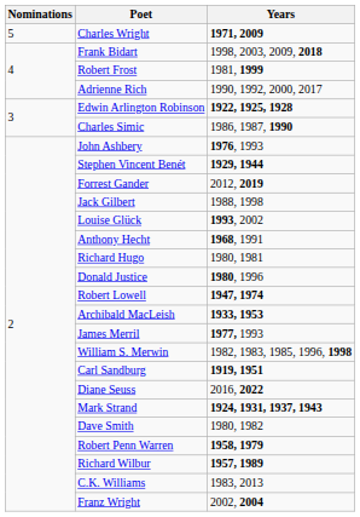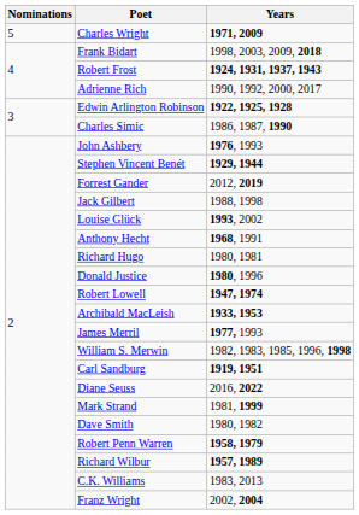 <table class="wikitable">
 <tr>
 <th>Nominations</th>
 <th>Poet</th>
 <th>Years</th>
 </tr>
 <tr>
 <td>5</td>
 <td><a href='#'>Charles Wright</a></td>
 <td><strong>1971, 2009</strong></td>
 </tr>
 <tr>
 <td rowspan="3">4</td>
 <td><a href='#'>Frank Bidart</a></td>
 <td>1998, 2003, 2009, <strong>2018</strong></td>
 </tr>
 <tr>
 <td><a href='#'>Robert Frost</a></td>
-<td>1981, <strong>1999</strong></td>
+<td><strong>1924, 1931, 1937, 1943</strong></td>
 </tr>
 <tr>
 <td><a href='#'>Adrienne Rich</a></td>
 <td>1990, 1992, 2000, 2017</td>
 </tr>
 <tr>
 <td rowspan="2">3</td>
 <td><a href='#'>Edwin Arlington Robinson</a></td>
 <td><strong>1922, 1925, 1928</strong></td>
 </tr>
 <tr>
 <td><a href='#'>Charles Simic</a></td>
 <td>1986, 1987, <strong>1990</strong></td>
 </tr>
 <tr>
 <td rowspan="20">2</td>
 <td><a href='#'>John Ashbery</a></td>
 <td><strong>1976</strong>, 1993</td>
 </tr>
 <tr>
 <td><a href='#'>Stephen Vincent Benét</a></td>
 <td><strong>1929, 1944</strong></td>
 </tr>
 <tr>
 <td><a href='#'>Forrest Gander</a></td>
 <td>2012, <strong>2019</strong></td>
 </tr>
 <tr>
 <td><a href='#'>Jack Gilbert</a></td>
 <td>1988, 1998</td>
 </tr>
 <tr>
 <td><a href='#'>Louise Glück</a></td>
 <td><strong>1993</strong>, 2002</td>
 </tr>
 <tr>
 <td><a href='#'>Anthony Hecht</a></td>
 <td><strong>1968</strong>, 1991</td>
 </tr>
 <tr>
 <td><a href='#'>Richard Hugo</a></td>
 <td>1980, 1981</td>
 </tr>
 <tr>
 <td><a href='#'>Donald Justice</a></td>
 <td><strong>1980</strong>, 1996</td>
 </tr>
 <tr>
 <td><a href='#'>Robert Lowell</a></td>
 <td><strong>1947, 1974</strong></td>
 </tr>
 <tr>
 <td><a href='#'>Archibald MacLeish</a></td>
 <td><strong>1933, 1953</strong></td>
 </tr>
 <tr>
 <td><a href='#'>James Merril</a></td>
 <td><strong>1977,</strong> 1993</td>
 </tr>
 <tr>
 <td><a href='#'>William S. Merwin</a></td>
 <td>1982, 1983, 1985, 1996, <strong>1998</strong></td>
 </tr>
 <tr>
 <td><a href='#'>Carl Sandburg</a></td>
 <td><strong>1919, 1951</strong></td>
 </tr>
 <tr>
 <td><a href='#'>Diane Seuss</a></td>
 <td>2016, <strong>2022</strong></td>
 </tr>
 <tr>
 <td><a href='#'>Mark Strand</a></td>
-<td><strong>1924, 1931, 1937, 1943</strong></td>
+<td>1981, <strong>1999</strong></td>
 </tr>
 <tr>
 <td><a href='#'>Dave Smith</a></td>
 <td>1980, 1982</td>
 </tr>
 <tr>
 <td><a href='#'>Robert Penn Warren</a></td>
 <td><strong>1958, 1979</strong></td>
 </tr>
 <tr>
 <td><a href='#'>Richard Wilbur</a></td>
 <td><strong>1957, 1989</strong></td>
 </tr>
 <tr>
 <td><a href='#'>C.K. Williams</a></td>
 <td>1983, 2013</td>
 </tr>
 <tr>
 <td><a href='#'>Franz Wright</a></td>
 <td>2002, <strong>2004</strong></td>
 </tr>
 </table>
